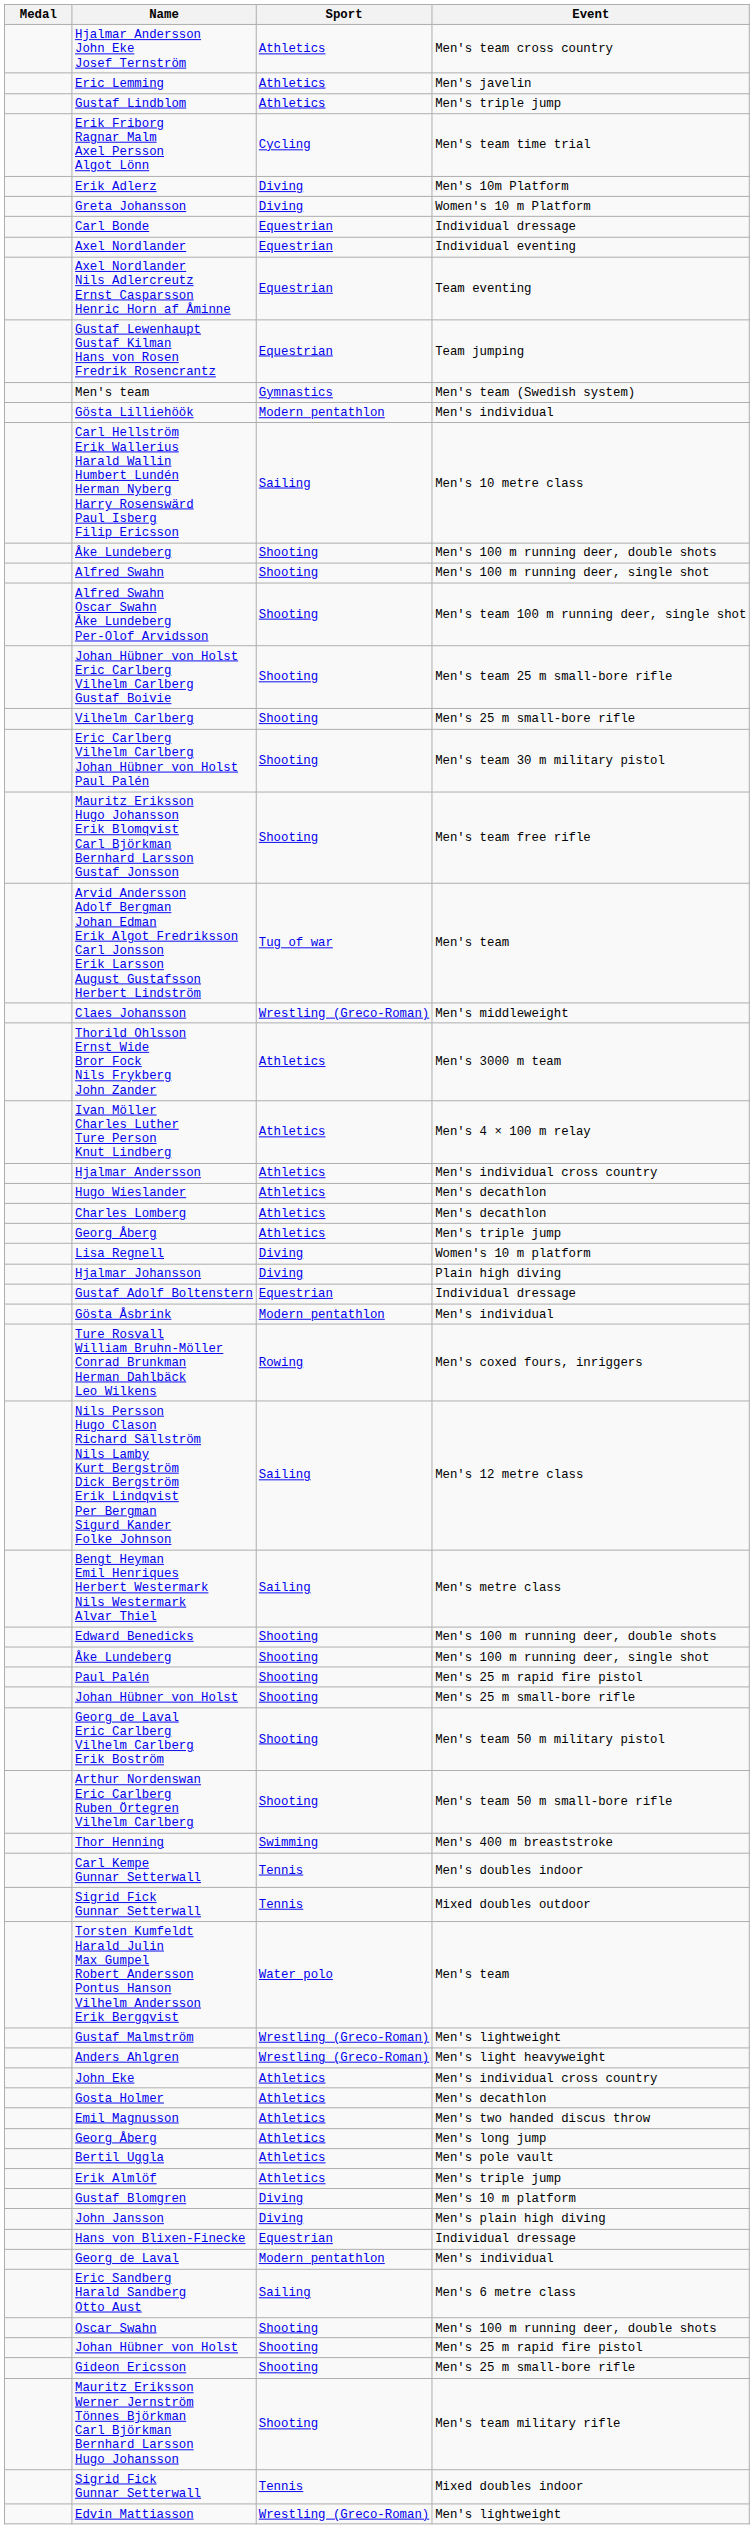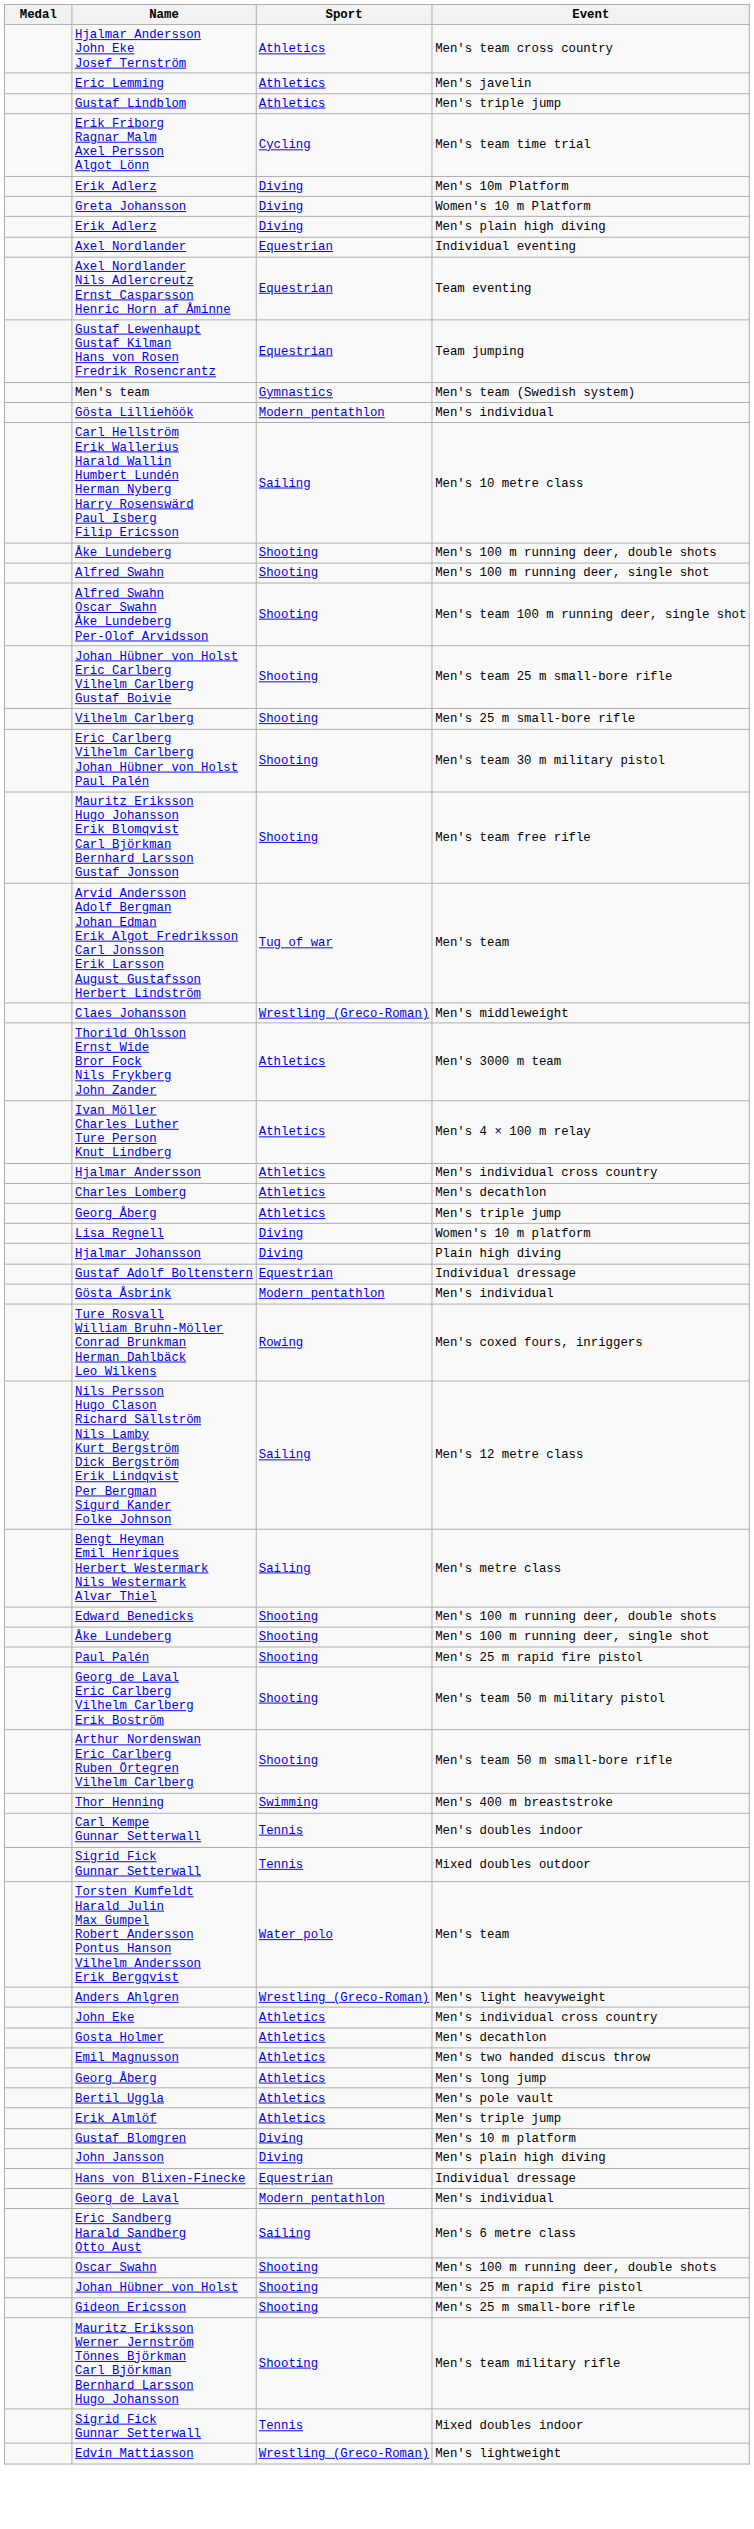 <table class="wikitable sortable">
 <tr>
 <th style="width:5em;">Medal</th>
 <th>Name</th>
 <th>Sport</th>
 <th>Event</th>
 </tr>
 <tr>
 <td></td>
 <td><a href='#'>Hjalmar Andersson</a><br><a href='#'>John Eke</a><br><a href='#'>Josef Ternström</a></td>
 <td><a href='#'>Athletics</a></td>
 <td>Men's team cross country</td>
 </tr>
 <tr>
 <td></td>
 <td><a href='#'>Eric Lemming</a></td>
 <td><a href='#'>Athletics</a></td>
 <td>Men's javelin</td>
 </tr>
 <tr>
 <td></td>
 <td><a href='#'>Gustaf Lindblom</a></td>
 <td><a href='#'>Athletics</a></td>
 <td>Men's triple jump</td>
 </tr>
 <tr>
 <td></td>
 <td><a href='#'>Erik Friborg</a><br><a href='#'>Ragnar Malm</a><br><a href='#'>Axel Persson</a><br><a href='#'>Algot Lönn</a></td>
 <td><a href='#'>Cycling</a></td>
 <td>Men's team time trial</td>
 </tr>
 <tr>
 <td></td>
 <td><a href='#'>Erik Adlerz</a></td>
 <td><a href='#'>Diving</a></td>
 <td>Men's 10m Platform</td>
 </tr>
 <tr>
 <td></td>
 <td><a href='#'>Greta Johansson</a></td>
 <td><a href='#'>Diving</a></td>
 <td>Women's 10 m Platform</td>
 </tr>
 <tr>
 <td></td>
-<td><a href='#'>Carl Bonde</a></td>
-<td><a href='#'>Equestrian</a></td>
-<td>Individual dressage</td>
+<td><a href='#'>Erik Adlerz</a></td>
+<td><a href='#'>Diving</a></td>
+<td>Men's plain high diving</td>
 </tr>
 <tr>
 <td></td>
 <td><a href='#'>Axel Nordlander</a></td>
 <td><a href='#'>Equestrian</a></td>
 <td>Individual eventing</td>
 </tr>
 <tr>
 <td></td>
 <td><a href='#'>Axel Nordlander</a><br><a href='#'>Nils Adlercreutz</a><br><a href='#'>Ernst Casparsson</a><br><a href='#'>Henric Horn af Åminne</a></td>
 <td><a href='#'>Equestrian</a></td>
 <td>Team eventing</td>
 </tr>
 <tr>
 <td></td>
 <td><a href='#'>Gustaf Lewenhaupt</a><br><a href='#'>Gustaf Kilman</a><br><a href='#'>Hans von Rosen</a><br><a href='#'>Fredrik Rosencrantz</a></td>
 <td><a href='#'>Equestrian</a></td>
 <td>Team jumping</td>
 </tr>
 <tr>
 <td></td>
 <td>Men's team<br></td>
 <td><a href='#'>Gymnastics</a></td>
 <td>Men's team (Swedish system)</td>
 </tr>
 <tr>
 <td></td>
 <td><a href='#'>Gösta Lilliehöök</a></td>
 <td><a href='#'>Modern pentathlon</a></td>
 <td>Men's individual</td>
 </tr>
 <tr>
 <td></td>
 <td><a href='#'>Carl Hellström</a><br><a href='#'>Erik Wallerius</a><br><a href='#'>Harald Wallin</a><br><a href='#'>Humbert Lundén</a><br><a href='#'>Herman Nyberg</a><br><a href='#'>Harry Rosenswärd</a><br><a href='#'>Paul Isberg</a><br><a href='#'>Filip Ericsson</a></td>
 <td><a href='#'>Sailing</a></td>
 <td>Men's 10 metre class</td>
 </tr>
 <tr>
 <td></td>
 <td><a href='#'>Åke Lundeberg</a></td>
 <td><a href='#'>Shooting</a></td>
 <td>Men's 100 m running deer, double shots</td>
 </tr>
 <tr>
 <td></td>
 <td><a href='#'>Alfred Swahn</a></td>
 <td><a href='#'>Shooting</a></td>
 <td>Men's 100 m running deer, single shot</td>
 </tr>
 <tr>
 <td></td>
 <td><a href='#'>Alfred Swahn</a><br><a href='#'>Oscar Swahn</a><br><a href='#'>Åke Lundeberg</a><br><a href='#'>Per-Olof Arvidsson</a></td>
 <td><a href='#'>Shooting</a></td>
 <td>Men's team 100 m running deer, single shot</td>
 </tr>
 <tr>
 <td></td>
 <td><a href='#'>Johan Hübner von Holst</a><br><a href='#'>Eric Carlberg</a><br><a href='#'>Vilhelm Carlberg</a><br><a href='#'>Gustaf Boivie</a></td>
 <td><a href='#'>Shooting</a></td>
 <td>Men's team 25 m small-bore rifle</td>
 </tr>
 <tr>
 <td></td>
 <td><a href='#'>Vilhelm Carlberg</a></td>
 <td><a href='#'>Shooting</a></td>
 <td>Men's 25 m small-bore rifle</td>
 </tr>
 <tr>
 <td></td>
 <td><a href='#'>Eric Carlberg</a><br><a href='#'>Vilhelm Carlberg</a><br><a href='#'>Johan Hübner von Holst</a><br><a href='#'>Paul Palén</a></td>
 <td><a href='#'>Shooting</a></td>
 <td>Men's team 30 m military pistol</td>
 </tr>
 <tr>
 <td></td>
 <td><a href='#'>Mauritz Eriksson</a><br><a href='#'>Hugo Johansson</a><br><a href='#'>Erik Blomqvist</a><br><a href='#'>Carl Björkman</a><br><a href='#'>Bernhard Larsson</a><br><a href='#'>Gustaf Jonsson</a></td>
 <td><a href='#'>Shooting</a></td>
 <td>Men's team free rifle</td>
 </tr>
 <tr>
 <td></td>
 <td><a href='#'>Arvid Andersson</a><br><a href='#'>Adolf Bergman</a><br><a href='#'>Johan Edman</a><br><a href='#'>Erik Algot Fredriksson</a><br><a href='#'>Carl Jonsson</a><br><a href='#'>Erik Larsson</a><br><a href='#'>August Gustafsson</a><br><a href='#'>Herbert Lindström</a></td>
 <td><a href='#'>Tug of war</a></td>
 <td>Men's team</td>
 </tr>
 <tr>
 <td></td>
 <td><a href='#'>Claes Johansson</a></td>
 <td><a href='#'>Wrestling (Greco-Roman)</a></td>
 <td>Men's middleweight</td>
 </tr>
 <tr>
 <td></td>
 <td><a href='#'>Thorild Ohlsson</a><br><a href='#'>Ernst Wide</a><br><a href='#'>Bror Fock</a><br><a href='#'>Nils Frykberg</a><br><a href='#'>John Zander</a></td>
 <td><a href='#'>Athletics</a></td>
 <td>Men's 3000 m team</td>
 </tr>
 <tr>
 <td></td>
 <td><a href='#'>Ivan Möller</a><br><a href='#'>Charles Luther</a><br><a href='#'>Ture Person</a><br><a href='#'>Knut Lindberg</a></td>
 <td><a href='#'>Athletics</a></td>
 <td>Men's 4 × 100 m relay</td>
 </tr>
 <tr>
 <td></td>
 <td><a href='#'>Hjalmar Andersson</a></td>
 <td><a href='#'>Athletics</a></td>
 <td>Men's individual cross country</td>
 </tr>
 <tr>
 <td></td>
-<td><a href='#'>Hugo Wieslander</a></td>
-<td><a href='#'>Athletics</a></td>
-<td>Men's decathlon</td>
-</tr>
-<tr>
-<td></td>
 <td><a href='#'>Charles Lomberg</a></td>
 <td><a href='#'>Athletics</a></td>
 <td>Men's decathlon</td>
 </tr>
 <tr>
 <td></td>
 <td><a href='#'>Georg Åberg</a></td>
 <td><a href='#'>Athletics</a></td>
 <td>Men's triple jump</td>
 </tr>
 <tr>
 <td></td>
 <td><a href='#'>Lisa Regnell</a></td>
 <td><a href='#'>Diving</a></td>
 <td>Women's 10 m platform</td>
 </tr>
 <tr>
 <td></td>
 <td><a href='#'>Hjalmar Johansson</a></td>
 <td><a href='#'>Diving</a></td>
 <td>Plain high diving</td>
 </tr>
 <tr>
 <td></td>
 <td><a href='#'>Gustaf Adolf Boltenstern</a></td>
 <td><a href='#'>Equestrian</a></td>
 <td>Individual dressage</td>
 </tr>
 <tr>
 <td></td>
 <td><a href='#'>Gösta Åsbrink</a></td>
 <td><a href='#'>Modern pentathlon</a></td>
 <td>Men's individual</td>
 </tr>
 <tr>
 <td></td>
 <td><a href='#'>Ture Rosvall</a><br><a href='#'>William Bruhn-Möller</a><br><a href='#'>Conrad Brunkman</a><br><a href='#'>Herman Dahlbäck</a><br><a href='#'>Leo Wilkens</a></td>
 <td><a href='#'>Rowing</a></td>
 <td>Men's coxed fours, inriggers</td>
 </tr>
 <tr>
 <td></td>
 <td><a href='#'>Nils Persson</a><br><a href='#'>Hugo Clason</a><br><a href='#'>Richard Sällström</a><br><a href='#'>Nils Lamby</a><br><a href='#'>Kurt Bergström</a><br><a href='#'>Dick Bergström</a><br><a href='#'>Erik Lindqvist</a><br><a href='#'>Per Bergman</a><br><a href='#'>Sigurd Kander</a><br><a href='#'>Folke Johnson</a></td>
 <td><a href='#'>Sailing</a></td>
 <td>Men's 12 metre class</td>
 </tr>
 <tr>
 <td></td>
 <td><a href='#'>Bengt Heyman</a><br><a href='#'>Emil Henriques</a><br><a href='#'>Herbert Westermark</a><br><a href='#'>Nils Westermark</a><br><a href='#'>Alvar Thiel</a></td>
 <td><a href='#'>Sailing</a></td>
 <td>Men's metre class</td>
 </tr>
 <tr>
 <td></td>
 <td><a href='#'>Edward Benedicks</a></td>
 <td><a href='#'>Shooting</a></td>
 <td>Men's 100 m running deer, double shots</td>
 </tr>
 <tr>
 <td></td>
 <td><a href='#'>Åke Lundeberg</a></td>
 <td><a href='#'>Shooting</a></td>
 <td>Men's 100 m running deer, single shot</td>
 </tr>
 <tr>
 <td></td>
 <td><a href='#'>Paul Palén</a></td>
 <td><a href='#'>Shooting</a></td>
 <td>Men's 25 m rapid fire pistol</td>
 </tr>
 <tr>
 <td></td>
-<td><a href='#'>Johan Hübner von Holst</a></td>
-<td><a href='#'>Shooting</a></td>
-<td>Men's 25 m small-bore rifle</td>
-</tr>
-<tr>
-<td></td>
 <td><a href='#'>Georg de Laval</a><br><a href='#'>Eric Carlberg</a><br><a href='#'>Vilhelm Carlberg</a><br><a href='#'>Erik Boström</a></td>
 <td><a href='#'>Shooting</a></td>
 <td>Men's team 50 m military pistol</td>
 </tr>
 <tr>
 <td></td>
 <td><a href='#'>Arthur Nordenswan</a><br><a href='#'>Eric Carlberg</a><br><a href='#'>Ruben Örtegren</a><br><a href='#'>Vilhelm Carlberg</a></td>
 <td><a href='#'>Shooting</a></td>
 <td>Men's team 50 m small-bore rifle</td>
 </tr>
 <tr>
 <td></td>
 <td><a href='#'>Thor Henning</a></td>
 <td><a href='#'>Swimming</a></td>
 <td>Men's 400 m breaststroke</td>
 </tr>
 <tr>
 <td></td>
 <td><a href='#'>Carl Kempe</a><br><a href='#'>Gunnar Setterwall</a></td>
 <td><a href='#'>Tennis</a></td>
 <td>Men's doubles indoor</td>
 </tr>
 <tr>
 <td></td>
 <td><a href='#'>Sigrid Fick</a><br><a href='#'>Gunnar Setterwall</a></td>
 <td><a href='#'>Tennis</a></td>
 <td>Mixed doubles outdoor</td>
 </tr>
 <tr>
 <td></td>
 <td><a href='#'>Torsten Kumfeldt</a><br><a href='#'>Harald Julin</a><br><a href='#'>Max Gumpel</a><br><a href='#'>Robert Andersson</a><br><a href='#'>Pontus Hanson</a><br><a href='#'>Vilhelm Andersson</a><br><a href='#'>Erik Bergqvist</a></td>
 <td><a href='#'>Water polo</a></td>
 <td>Men's team</td>
-</tr>
-<tr>
-<td></td>
-<td><a href='#'>Gustaf Malmström</a></td>
-<td><a href='#'>Wrestling (Greco-Roman)</a></td>
-<td>Men's lightweight</td>
 </tr>
 <tr>
 <td></td>
 <td><a href='#'>Anders Ahlgren</a></td>
 <td><a href='#'>Wrestling (Greco-Roman)</a></td>
 <td>Men's light heavyweight</td>
 </tr>
 <tr>
 <td></td>
 <td><a href='#'>John Eke</a></td>
 <td><a href='#'>Athletics</a></td>
 <td>Men's individual cross country</td>
 </tr>
 <tr>
 <td></td>
 <td><a href='#'>Gosta Holmer</a></td>
 <td><a href='#'>Athletics</a></td>
 <td>Men's decathlon</td>
 </tr>
 <tr>
 <td></td>
 <td><a href='#'>Emil Magnusson</a></td>
 <td><a href='#'>Athletics</a></td>
 <td>Men's two handed discus throw</td>
 </tr>
 <tr>
 <td></td>
 <td><a href='#'>Georg Åberg</a></td>
 <td><a href='#'>Athletics</a></td>
 <td>Men's long jump</td>
 </tr>
 <tr>
 <td></td>
 <td><a href='#'>Bertil Uggla</a></td>
 <td><a href='#'>Athletics</a></td>
 <td>Men's pole vault</td>
 </tr>
 <tr>
 <td></td>
 <td><a href='#'>Erik Almlöf</a></td>
 <td><a href='#'>Athletics</a></td>
 <td>Men's triple jump</td>
 </tr>
 <tr>
 <td></td>
 <td><a href='#'>Gustaf Blomgren</a></td>
 <td><a href='#'>Diving</a></td>
 <td>Men's 10 m platform</td>
 </tr>
 <tr>
 <td></td>
 <td><a href='#'>John Jansson</a></td>
 <td><a href='#'>Diving</a></td>
 <td>Men's plain high diving</td>
 </tr>
 <tr>
 <td></td>
 <td><a href='#'>Hans von Blixen-Finecke</a></td>
 <td><a href='#'>Equestrian</a></td>
 <td>Individual dressage</td>
 </tr>
 <tr>
 <td></td>
 <td><a href='#'>Georg de Laval</a></td>
 <td><a href='#'>Modern pentathlon</a></td>
 <td>Men's individual</td>
 </tr>
 <tr>
 <td></td>
 <td><a href='#'>Eric Sandberg</a><br><a href='#'>Harald Sandberg</a><br><a href='#'>Otto Aust</a></td>
 <td><a href='#'>Sailing</a></td>
 <td>Men's 6 metre class</td>
 </tr>
 <tr>
 <td></td>
 <td><a href='#'>Oscar Swahn</a></td>
 <td><a href='#'>Shooting</a></td>
 <td>Men's 100 m running deer, double shots</td>
 </tr>
 <tr>
 <td></td>
 <td><a href='#'>Johan Hübner von Holst</a></td>
 <td><a href='#'>Shooting</a></td>
 <td>Men's 25 m rapid fire pistol</td>
 </tr>
 <tr>
 <td></td>
 <td><a href='#'>Gideon Ericsson</a></td>
 <td><a href='#'>Shooting</a></td>
 <td>Men's 25 m small-bore rifle</td>
 </tr>
 <tr>
 <td></td>
 <td><a href='#'>Mauritz Eriksson</a><br><a href='#'>Werner Jernström</a><br><a href='#'>Tönnes Björkman</a><br><a href='#'>Carl Björkman</a><br><a href='#'>Bernhard Larsson</a><br><a href='#'>Hugo Johansson</a></td>
 <td><a href='#'>Shooting</a></td>
 <td>Men's team military rifle</td>
 </tr>
 <tr>
 <td></td>
 <td><a href='#'>Sigrid Fick</a><br><a href='#'>Gunnar Setterwall</a></td>
 <td><a href='#'>Tennis</a></td>
 <td>Mixed doubles indoor</td>
 </tr>
 <tr>
 <td></td>
 <td><a href='#'>Edvin Mattiasson</a></td>
 <td><a href='#'>Wrestling (Greco-Roman)</a></td>
 <td>Men's lightweight</td>
 </tr>
 </table>
